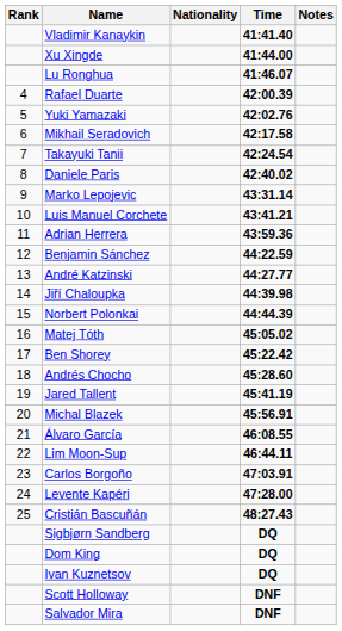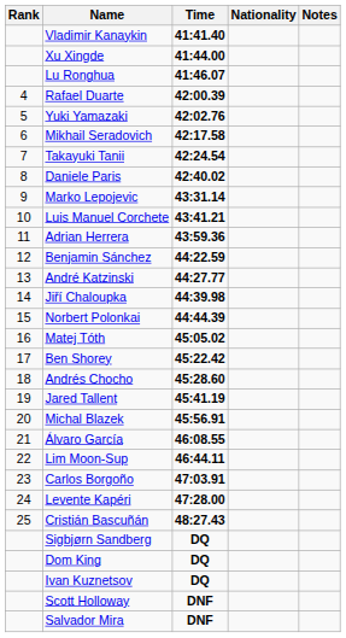 <table class="wikitable sortable" style="text-align:center">
 <tr>
 <th>Rank</th>
 <th>Name</th>
+<th>Time</th>
 <th>Nationality</th>
-<th>Time</th>
 <th>Notes</th>
 </tr>
 <tr>
 <td></td>
 <td align=left><a href='#'>Vladimir Kanaykin</a></td>
+<td><strong>41:41.40</strong></td>
 <td align=left></td>
-<td><strong>41:41.40</strong></td>
 <td></td>
 </tr>
 <tr>
 <td></td>
 <td align=left><a href='#'>Xu Xingde</a></td>
+<td><strong>41:44.00</strong></td>
 <td align=left></td>
-<td><strong>41:44.00</strong></td>
 <td></td>
 </tr>
 <tr>
 <td></td>
 <td align=left><a href='#'>Lu Ronghua</a></td>
+<td><strong>41:46.07</strong></td>
 <td align=left></td>
-<td><strong>41:46.07</strong></td>
 <td></td>
 </tr>
 <tr>
 <td>4</td>
 <td align=left><a href='#'>Rafael Duarte</a></td>
+<td><strong>42:00.39</strong></td>
 <td align=left></td>
-<td><strong>42:00.39</strong></td>
 <td></td>
 </tr>
 <tr>
 <td>5</td>
 <td align=left><a href='#'>Yuki Yamazaki</a></td>
+<td><strong>42:02.76</strong></td>
 <td align=left></td>
-<td><strong>42:02.76</strong></td>
 <td></td>
 </tr>
 <tr>
 <td>6</td>
 <td align=left><a href='#'>Mikhail Seradovich</a></td>
+<td><strong>42:17.58</strong></td>
 <td align=left></td>
-<td><strong>42:17.58</strong></td>
 <td></td>
 </tr>
 <tr>
 <td>7</td>
 <td align=left><a href='#'>Takayuki Tanii</a></td>
+<td><strong>42:24.54</strong></td>
 <td align=left></td>
-<td><strong>42:24.54</strong></td>
 <td></td>
 </tr>
 <tr>
 <td>8</td>
 <td align=left><a href='#'>Daniele Paris</a></td>
+<td><strong>42:40.02</strong></td>
 <td align=left></td>
-<td><strong>42:40.02</strong></td>
 <td></td>
 </tr>
 <tr>
 <td>9</td>
 <td align=left><a href='#'>Marko Lepojevic</a></td>
+<td><strong>43:31.14</strong></td>
 <td align=left></td>
-<td><strong>43:31.14</strong></td>
 <td></td>
 </tr>
 <tr>
 <td>10</td>
 <td align=left><a href='#'>Luis Manuel Corchete</a></td>
+<td><strong>43:41.21</strong></td>
 <td align=left></td>
-<td><strong>43:41.21</strong></td>
 <td></td>
 </tr>
 <tr>
 <td>11</td>
 <td align=left><a href='#'>Adrian Herrera</a></td>
+<td><strong>43:59.36</strong></td>
 <td align=left></td>
-<td><strong>43:59.36</strong></td>
 <td></td>
 </tr>
 <tr>
 <td>12</td>
 <td align=left><a href='#'>Benjamin Sánchez</a></td>
+<td><strong>44:22.59</strong></td>
 <td align=left></td>
-<td><strong>44:22.59</strong></td>
 <td></td>
 </tr>
 <tr>
 <td>13</td>
 <td align=left><a href='#'>André Katzinski</a></td>
+<td><strong>44:27.77</strong></td>
 <td align=left></td>
-<td><strong>44:27.77</strong></td>
 <td></td>
 </tr>
 <tr>
 <td>14</td>
 <td align=left><a href='#'>Jiří Chaloupka</a></td>
+<td><strong>44:39.98</strong></td>
 <td align=left></td>
-<td><strong>44:39.98</strong></td>
 <td></td>
 </tr>
 <tr>
 <td>15</td>
 <td align=left><a href='#'>Norbert Polonkai</a></td>
+<td><strong>44:44.39</strong></td>
 <td align=left></td>
-<td><strong>44:44.39</strong></td>
 <td></td>
 </tr>
 <tr>
 <td>16</td>
 <td align=left><a href='#'>Matej Tóth</a></td>
+<td><strong>45:05.02</strong></td>
 <td align=left></td>
-<td><strong>45:05.02</strong></td>
 <td></td>
 </tr>
 <tr>
 <td>17</td>
 <td align=left><a href='#'>Ben Shorey</a></td>
+<td><strong>45:22.42</strong></td>
 <td align=left></td>
-<td><strong>45:22.42</strong></td>
 <td></td>
 </tr>
 <tr>
 <td>18</td>
 <td align=left><a href='#'>Andrés Chocho</a></td>
+<td><strong>45:28.60</strong></td>
 <td align=left></td>
-<td><strong>45:28.60</strong></td>
 <td></td>
 </tr>
 <tr>
 <td>19</td>
 <td align=left><a href='#'>Jared Tallent</a></td>
+<td><strong>45:41.19</strong></td>
 <td align=left></td>
-<td><strong>45:41.19</strong></td>
 <td></td>
 </tr>
 <tr>
 <td>20</td>
 <td align=left><a href='#'>Michal Blazek</a></td>
+<td><strong>45:56.91</strong></td>
 <td align=left></td>
-<td><strong>45:56.91</strong></td>
 <td></td>
 </tr>
 <tr>
 <td>21</td>
 <td align=left><a href='#'>Álvaro García</a></td>
+<td><strong>46:08.55</strong></td>
 <td align=left></td>
-<td><strong>46:08.55</strong></td>
 <td></td>
 </tr>
 <tr>
 <td>22</td>
 <td align=left><a href='#'>Lim Moon-Sup</a></td>
+<td><strong>46:44.11</strong></td>
 <td align=left></td>
-<td><strong>46:44.11</strong></td>
 <td></td>
 </tr>
 <tr>
 <td>23</td>
 <td align=left><a href='#'>Carlos Borgoño</a></td>
+<td><strong>47:03.91</strong></td>
 <td align=left></td>
-<td><strong>47:03.91</strong></td>
 <td></td>
 </tr>
 <tr>
 <td>24</td>
 <td align=left><a href='#'>Levente Kapéri</a></td>
+<td><strong>47:28.00</strong></td>
 <td align=left></td>
-<td><strong>47:28.00</strong></td>
 <td></td>
 </tr>
 <tr>
 <td>25</td>
 <td align=left><a href='#'>Cristián Bascuñán</a></td>
+<td><strong>48:27.43</strong></td>
 <td align=left></td>
-<td><strong>48:27.43</strong></td>
 <td></td>
 </tr>
 <tr>
 <td></td>
 <td align=left><a href='#'>Sigbjørn Sandberg</a></td>
+<td><strong>DQ</strong></td>
 <td align=left></td>
-<td><strong>DQ</strong></td>
 <td></td>
 </tr>
 <tr>
 <td></td>
 <td align=left><a href='#'>Dom King</a></td>
+<td><strong>DQ</strong></td>
 <td align=left></td>
-<td><strong>DQ</strong></td>
 <td></td>
 </tr>
 <tr>
 <td></td>
 <td align=left><a href='#'>Ivan Kuznetsov</a></td>
+<td><strong>DQ</strong></td>
 <td align=left></td>
-<td><strong>DQ</strong></td>
 <td></td>
 </tr>
 <tr>
 <td></td>
 <td align=left><a href='#'>Scott Holloway</a></td>
+<td><strong>DNF</strong></td>
 <td align=left></td>
-<td><strong>DNF</strong></td>
 <td></td>
 </tr>
 <tr>
 <td></td>
 <td align=left><a href='#'>Salvador Mira</a></td>
+<td><strong>DNF</strong></td>
 <td align=left></td>
-<td><strong>DNF</strong></td>
 <td></td>
 </tr>
 </table>
